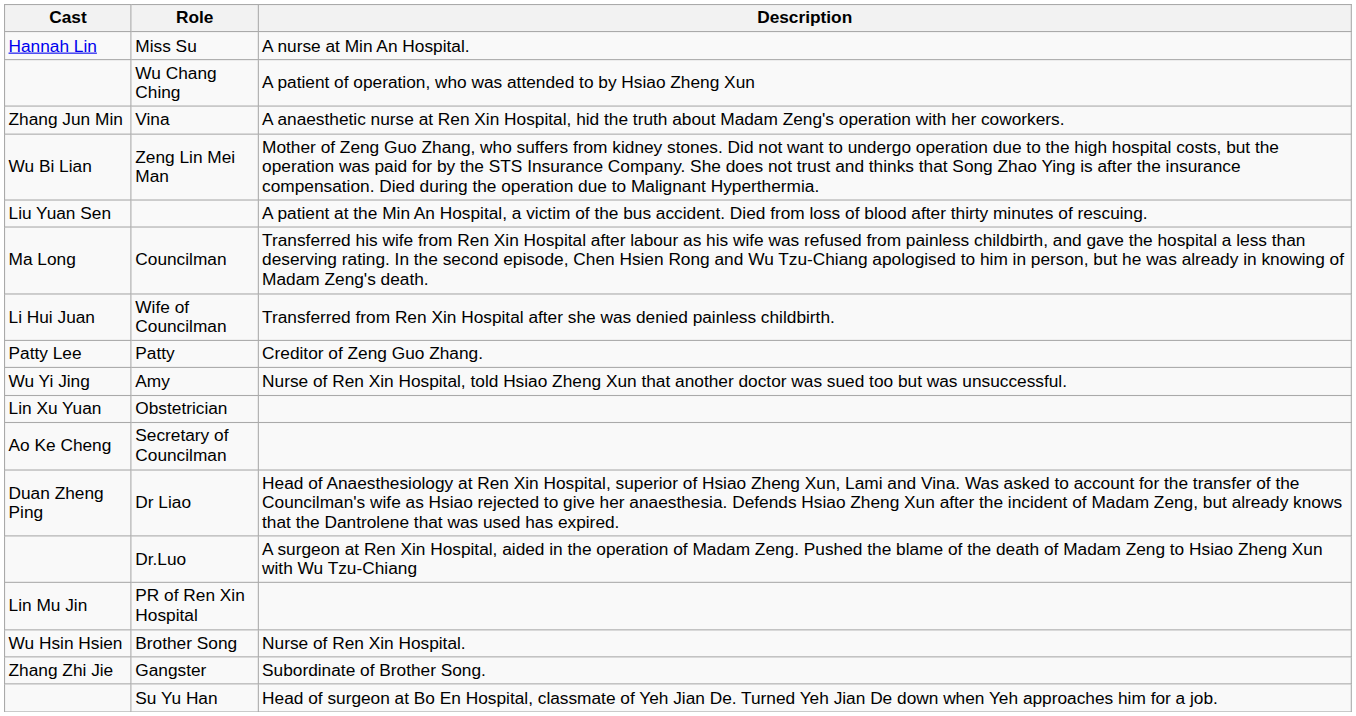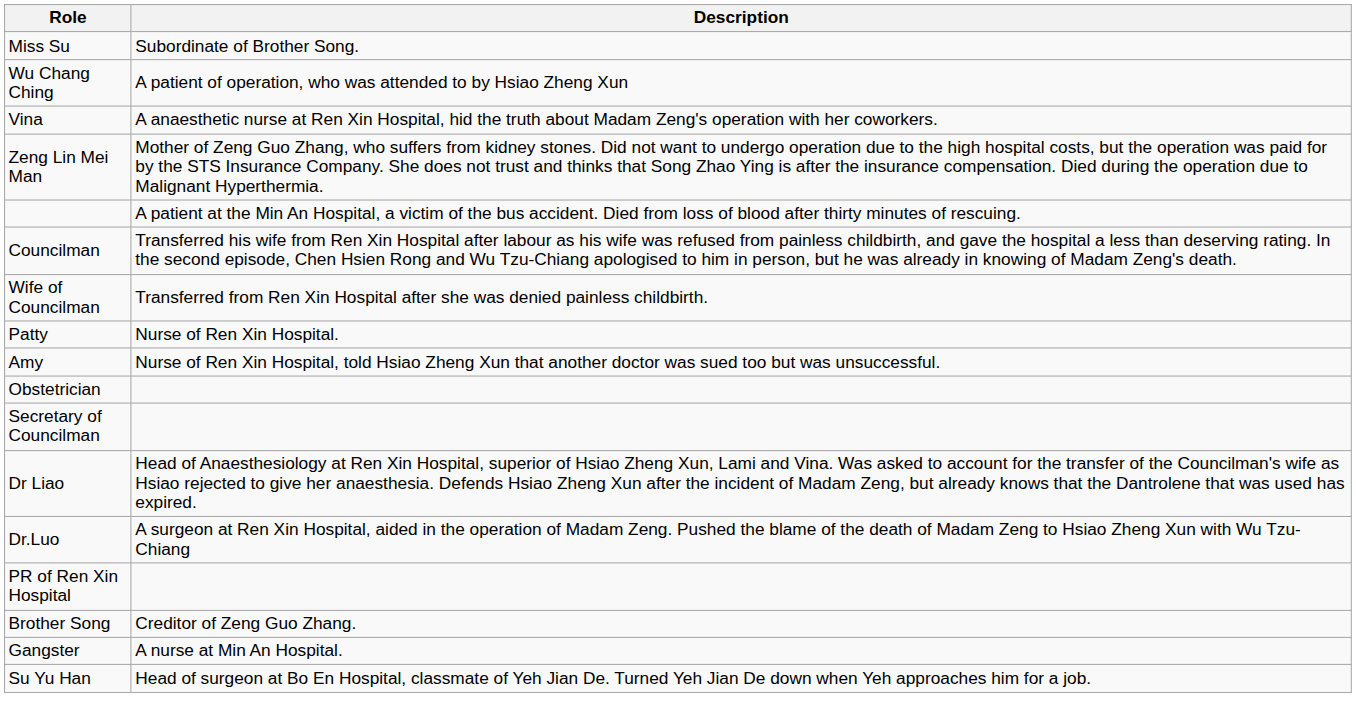 <table class="wikitable">
 <tr>
-<th width="110px">Cast</th>
 <th width="110px">Role</th>
 <th>Description</th>
 </tr>
 <tr>
-<td><a href='#'>Hannah Lin</a></td>
 <td>Miss Su</td>
-<td>A nurse at Min An Hospital.</td>
+<td>Subordinate of Brother Song.</td>
 </tr>
 <tr>
-<td></td>
 <td>Wu Chang Ching</td>
 <td>A patient of operation, who was attended to by Hsiao Zheng Xun</td>
 </tr>
 <tr>
-<td>Zhang Jun Min</td>
 <td>Vina</td>
 <td>A anaesthetic nurse at Ren Xin Hospital, hid the truth about Madam Zeng's operation with her coworkers.</td>
 </tr>
 <tr>
-<td>Wu Bi Lian</td>
 <td>Zeng Lin Mei Man</td>
 <td>Mother of Zeng Guo Zhang, who suffers from kidney stones. Did not want to undergo operation due to the high hospital costs, but the operation was paid for by the STS Insurance Company. She does not trust and thinks that Song Zhao Ying is after the insurance compensation. Died during the operation due to Malignant Hyperthermia.</td>
 </tr>
 <tr>
-<td>Liu Yuan Sen</td>
 <td></td>
 <td>A patient at the Min An Hospital, a victim of the bus accident. Died from loss of blood after thirty minutes of rescuing.</td>
 </tr>
 <tr>
-<td>Ma Long</td>
 <td>Councilman</td>
 <td>Transferred his wife from Ren Xin Hospital after labour as his wife was refused from painless childbirth, and gave the hospital a less than deserving rating. In the second episode, Chen Hsien Rong and Wu Tzu-Chiang apologised to him in person, but he was already in knowing of Madam Zeng's death.</td>
 </tr>
 <tr>
-<td>Li Hui Juan</td>
 <td>Wife of Councilman</td>
 <td>Transferred from Ren Xin Hospital after she was denied painless childbirth.</td>
 </tr>
 <tr>
-<td>Patty Lee</td>
 <td>Patty</td>
-<td>Creditor of Zeng Guo Zhang.</td>
+<td>Nurse of Ren Xin Hospital.</td>
 </tr>
 <tr>
-<td>Wu Yi Jing</td>
 <td>Amy</td>
 <td>Nurse of Ren Xin Hospital, told Hsiao Zheng Xun that another doctor was sued too but was unsuccessful.</td>
 </tr>
 <tr>
-<td>Lin Xu Yuan</td>
 <td>Obstetrician</td>
 <td></td>
 </tr>
 <tr>
-<td>Ao Ke Cheng</td>
 <td>Secretary of Councilman</td>
 <td></td>
 </tr>
 <tr>
-<td>Duan Zheng Ping</td>
 <td>Dr Liao</td>
 <td>Head of Anaesthesiology at Ren Xin Hospital, superior of Hsiao Zheng Xun, Lami and Vina. Was asked to account for the transfer of the Councilman's wife as Hsiao rejected to give her anaesthesia. Defends Hsiao Zheng Xun after the incident of Madam Zeng, but already knows that the Dantrolene that was used has expired.</td>
 </tr>
 <tr>
-<td></td>
 <td>Dr.Luo</td>
 <td>A surgeon at Ren Xin Hospital, aided in the operation of Madam Zeng. Pushed the blame of the death of Madam Zeng to Hsiao Zheng Xun with Wu Tzu-Chiang</td>
 </tr>
 <tr>
-<td>Lin Mu Jin</td>
 <td>PR of Ren Xin Hospital</td>
 <td></td>
 </tr>
 <tr>
-<td>Wu Hsin Hsien</td>
 <td>Brother Song</td>
-<td>Nurse of Ren Xin Hospital.</td>
+<td>Creditor of Zeng Guo Zhang.</td>
 </tr>
 <tr>
-<td>Zhang Zhi Jie</td>
 <td>Gangster</td>
-<td>Subordinate of Brother Song.</td>
+<td>A nurse at Min An Hospital.</td>
 </tr>
 <tr>
-<td></td>
 <td>Su Yu Han</td>
 <td>Head of surgeon at Bo En Hospital, classmate of Yeh Jian De. Turned Yeh Jian De down when Yeh approaches him for a job.</td>
 </tr>
 </table>
